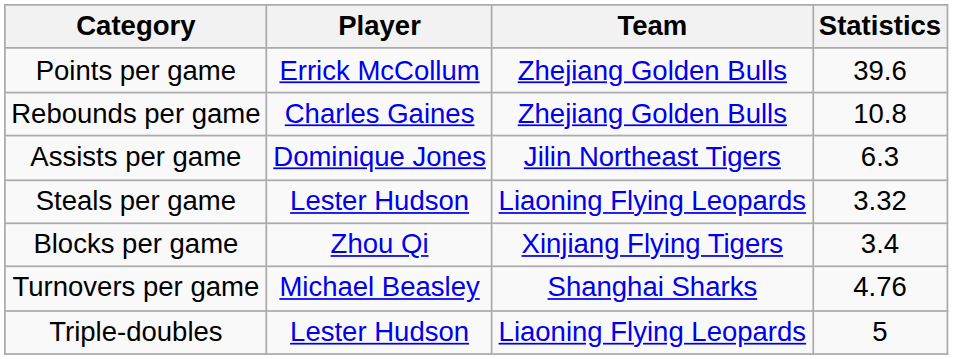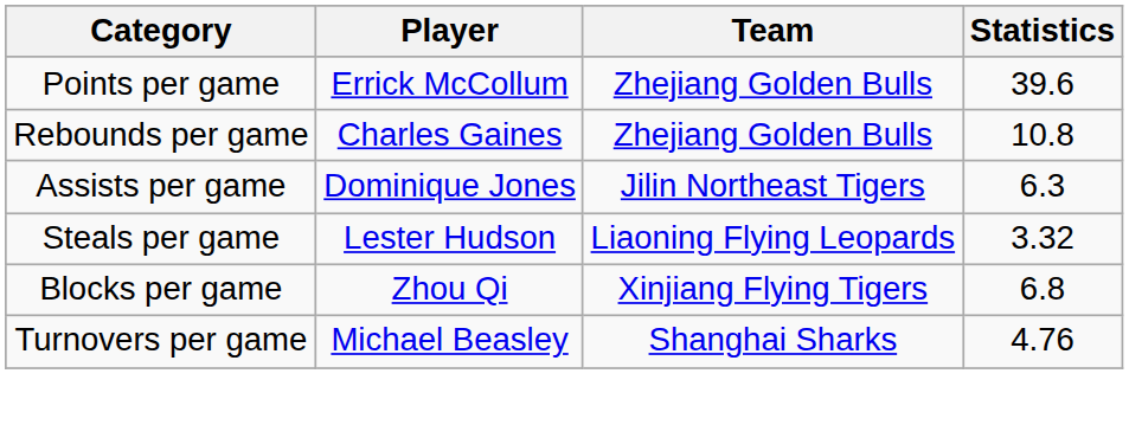 <table class="wikitable" style="text-align:center">
 <tr>
 <th>Category</th>
 <th>Player</th>
 <th>Team</th>
 <th>Statistics</th>
 </tr>
 <tr>
 <td>Points per game</td>
 <td><a href='#'>Errick McCollum</a></td>
 <td><a href='#'>Zhejiang Golden Bulls</a></td>
 <td>39.6</td>
 </tr>
 <tr>
 <td>Rebounds per game</td>
 <td><a href='#'>Charles Gaines</a></td>
 <td><a href='#'>Zhejiang Golden Bulls</a></td>
 <td>10.8</td>
 </tr>
 <tr>
 <td>Assists per game</td>
 <td><a href='#'>Dominique Jones</a></td>
 <td><a href='#'>Jilin Northeast Tigers</a></td>
 <td>6.3</td>
 </tr>
 <tr>
 <td>Steals per game</td>
 <td><a href='#'>Lester Hudson</a></td>
 <td><a href='#'>Liaoning Flying Leopards</a></td>
 <td>3.32</td>
 </tr>
 <tr>
 <td>Blocks per game</td>
 <td><a href='#'>Zhou Qi</a></td>
 <td><a href='#'>Xinjiang Flying Tigers</a></td>
-<td>3.4</td>
+<td>6.8</td>
 </tr>
 <tr>
 <td>Turnovers per game</td>
 <td><a href='#'>Michael Beasley</a></td>
 <td><a href='#'>Shanghai Sharks</a></td>
 <td>4.76</td>
 </tr>
-<tr>
-<td>Triple-doubles</td>
-<td><a href='#'>Lester Hudson</a></td>
-<td><a href='#'>Liaoning Flying Leopards</a></td>
-<td>5</td>
-</tr>
 </table>
